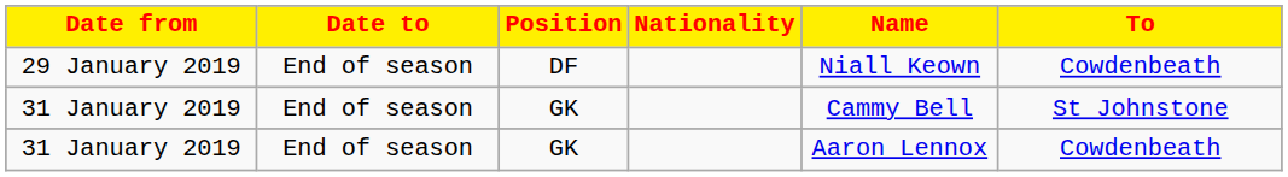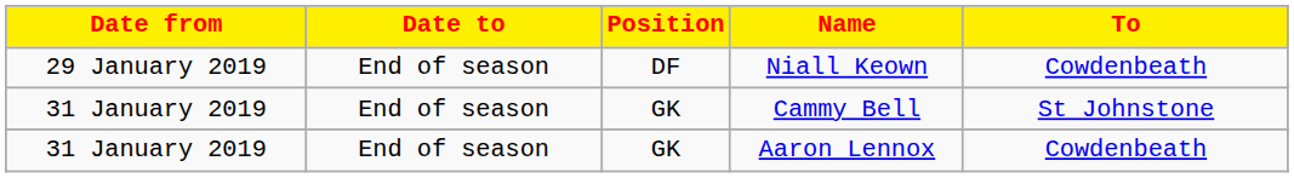 <table class="wikitable"  style="text-align:center; font-size:90%; ">
 <tr>
 <th style="background:#FFEF00; color:red; width:200px;">Date from</th>
 <th style="background:#FFEF00; color:red; width:200px;">Date to</th>
 <th style="background:#FFEF00; color:red; width:45px;">Position</th>
-<th style="background:#FFEF00; color:red; width:45px;">Nationality</th>
 <th style="background:#FFEF00; color:red; width:150px;">Name</th>
 <th style="background:#FFEF00; color:red; width:200px;">To</th>
 </tr>
 <tr>
 <td>29 January 2019</td>
 <td>End of season</td>
 <td>DF</td>
-<td></td>
 <td><a href='#'>Niall Keown</a></td>
 <td><a href='#'>Cowdenbeath</a></td>
 </tr>
 <tr>
 <td>31 January 2019</td>
 <td>End of season</td>
 <td>GK</td>
-<td></td>
 <td><a href='#'>Cammy Bell</a></td>
 <td><a href='#'>St Johnstone</a></td>
 </tr>
 <tr>
 <td>31 January 2019</td>
 <td>End of season</td>
 <td>GK</td>
-<td></td>
 <td><a href='#'>Aaron Lennox</a></td>
 <td><a href='#'>Cowdenbeath</a></td>
 </tr>
 </table>
